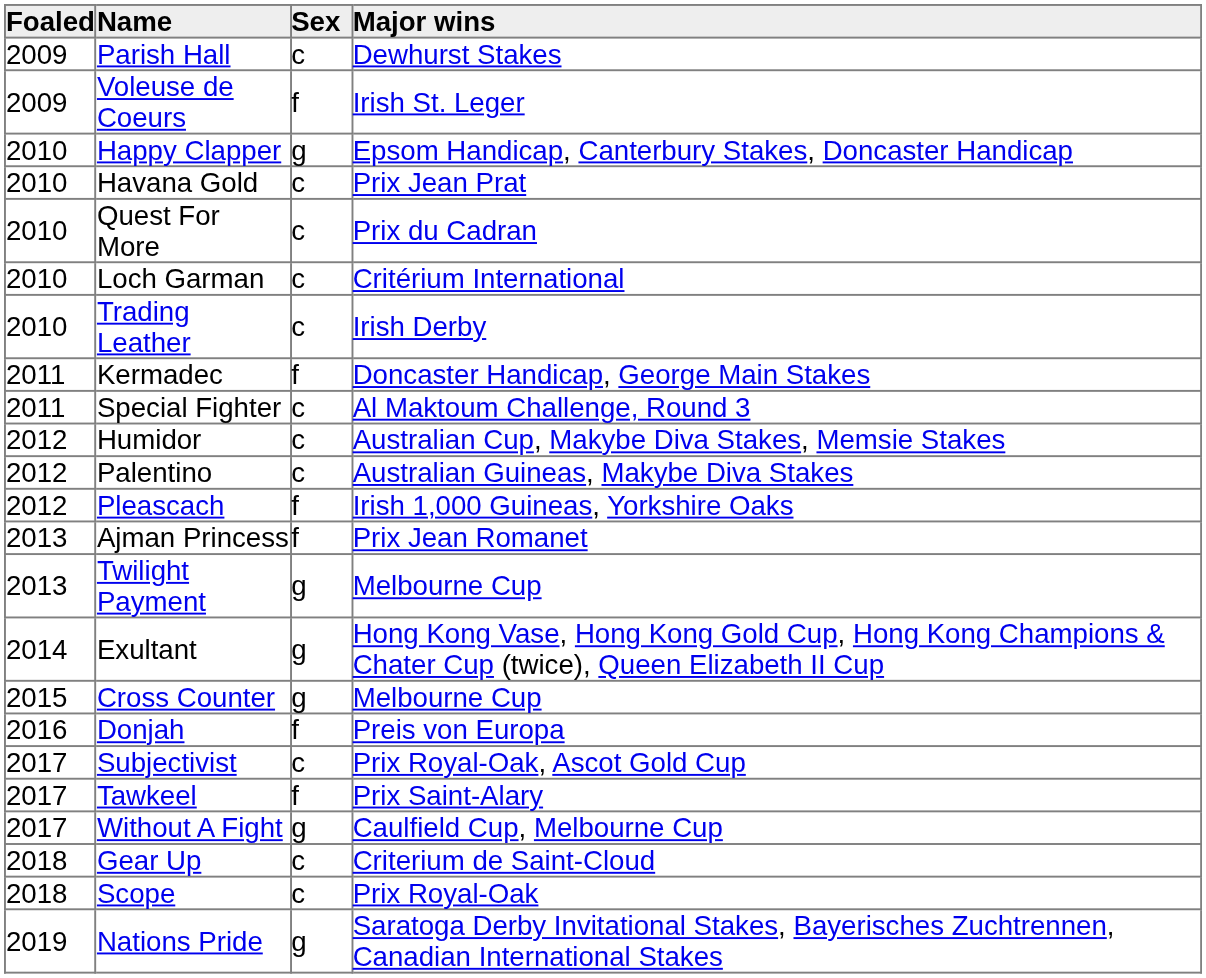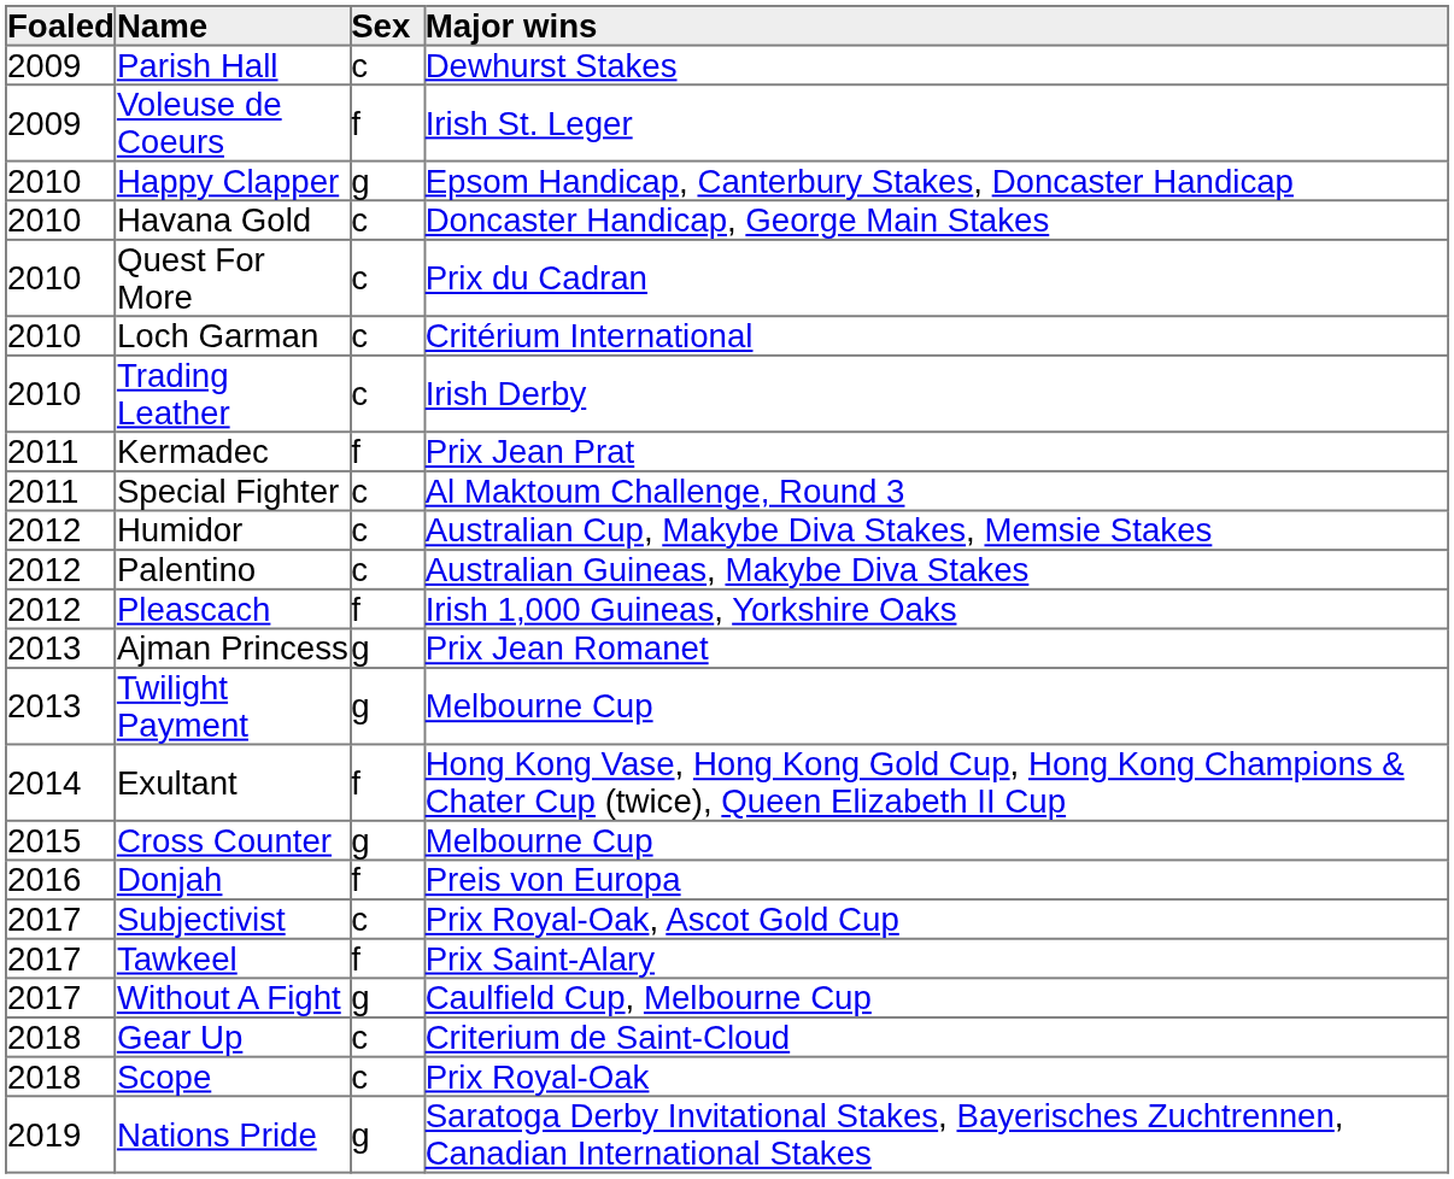 <table border="1" cellpadding="0" style="border-collapse: collapse; font-size:90%">
 <tr style="background:#eee;">
 <td style="width:35px;"><strong>Foaled</strong></td>
 <td style="width:120px;"><strong>Name</strong></td>
 <td style="width:35px;"><strong>Sex</strong></td>
 <td style="width:700px;"><strong>Major wins</strong></td>
 </tr>
 <tr>
 <td>2009</td>
 <td><a href='#'>Parish Hall</a></td>
 <td>c</td>
 <td><a href='#'>Dewhurst Stakes</a></td>
 </tr>
 <tr>
 <td>2009</td>
 <td><a href='#'>Voleuse de Coeurs</a></td>
 <td>f</td>
 <td><a href='#'>Irish St. Leger</a></td>
 </tr>
 <tr>
 <td>2010</td>
 <td><a href='#'>Happy Clapper</a></td>
 <td>g</td>
 <td><a href='#'>Epsom Handicap</a>, <a href='#'>Canterbury Stakes</a>, <a href='#'>Doncaster Handicap</a></td>
 </tr>
 <tr>
 <td>2010</td>
 <td>Havana Gold</td>
 <td>c</td>
-<td><a href='#'>Prix Jean Prat</a></td>
+<td><a href='#'>Doncaster Handicap</a>, <a href='#'>George Main Stakes</a></td>
 </tr>
 <tr>
 <td>2010</td>
 <td>Quest For More</td>
 <td>c</td>
 <td><a href='#'>Prix du Cadran</a></td>
 </tr>
 <tr>
 <td>2010</td>
 <td>Loch Garman</td>
 <td>c</td>
 <td><a href='#'>Critérium International</a></td>
 </tr>
 <tr>
 <td>2010</td>
 <td><a href='#'>Trading Leather</a></td>
 <td>c</td>
 <td><a href='#'>Irish Derby</a></td>
 </tr>
 <tr>
 <td>2011</td>
 <td>Kermadec</td>
 <td>f</td>
-<td><a href='#'>Doncaster Handicap</a>, <a href='#'>George Main Stakes</a></td>
+<td><a href='#'>Prix Jean Prat</a></td>
 </tr>
 <tr>
 <td>2011</td>
 <td>Special Fighter</td>
 <td>c</td>
 <td><a href='#'>Al Maktoum Challenge, Round 3</a></td>
 </tr>
 <tr>
 <td>2012</td>
 <td>Humidor</td>
 <td>c</td>
 <td><a href='#'>Australian Cup</a>, <a href='#'>Makybe Diva Stakes</a>, <a href='#'>Memsie Stakes</a></td>
 </tr>
 <tr>
 <td>2012</td>
 <td>Palentino</td>
 <td>c</td>
 <td><a href='#'>Australian Guineas</a>, <a href='#'>Makybe Diva Stakes</a></td>
 </tr>
 <tr>
 <td>2012</td>
 <td><a href='#'>Pleascach</a></td>
 <td>f</td>
 <td><a href='#'>Irish 1,000 Guineas</a>, <a href='#'>Yorkshire Oaks</a></td>
 </tr>
 <tr>
 <td>2013</td>
 <td>Ajman Princess</td>
-<td>f</td>
+<td>g</td>
 <td><a href='#'>Prix Jean Romanet</a></td>
 </tr>
 <tr>
 <td>2013</td>
 <td><a href='#'>Twilight Payment</a></td>
 <td>g</td>
 <td><a href='#'>Melbourne Cup</a></td>
 </tr>
 <tr>
 <td>2014</td>
 <td>Exultant</td>
-<td>g</td>
+<td>f</td>
 <td><a href='#'>Hong Kong Vase</a>, <a href='#'>Hong Kong Gold Cup</a>, <a href='#'>Hong Kong Champions & Chater Cup</a> (twice), <a href='#'>Queen Elizabeth II Cup</a></td>
 </tr>
 <tr>
 <td>2015</td>
 <td><a href='#'>Cross Counter</a></td>
 <td>g</td>
 <td><a href='#'>Melbourne Cup</a></td>
 </tr>
 <tr>
 <td>2016</td>
 <td><a href='#'>Donjah</a></td>
 <td>f</td>
 <td><a href='#'>Preis von Europa</a></td>
 </tr>
 <tr>
 <td>2017</td>
 <td><a href='#'>Subjectivist</a></td>
 <td>c</td>
 <td><a href='#'>Prix Royal-Oak</a>, <a href='#'>Ascot Gold Cup</a></td>
 </tr>
 <tr>
 <td>2017</td>
 <td><a href='#'>Tawkeel</a></td>
 <td>f</td>
 <td><a href='#'>Prix Saint-Alary</a></td>
 </tr>
 <tr>
 <td>2017</td>
 <td><a href='#'>Without A Fight</a></td>
 <td>g</td>
 <td><a href='#'>Caulfield Cup</a>, <a href='#'>Melbourne Cup</a></td>
 </tr>
 <tr>
 <td>2018</td>
 <td><a href='#'>Gear Up</a></td>
 <td>c</td>
 <td><a href='#'>Criterium de Saint-Cloud</a></td>
 </tr>
 <tr>
 <td>2018</td>
 <td><a href='#'>Scope</a></td>
 <td>c</td>
 <td><a href='#'>Prix Royal-Oak</a></td>
 </tr>
 <tr>
 <td>2019</td>
 <td><a href='#'>Nations Pride</a></td>
 <td>g</td>
 <td><a href='#'>Saratoga Derby Invitational Stakes</a>, <a href='#'>Bayerisches Zuchtrennen</a>, <a href='#'>Canadian International Stakes</a></td>
 </tr>
 </table>
